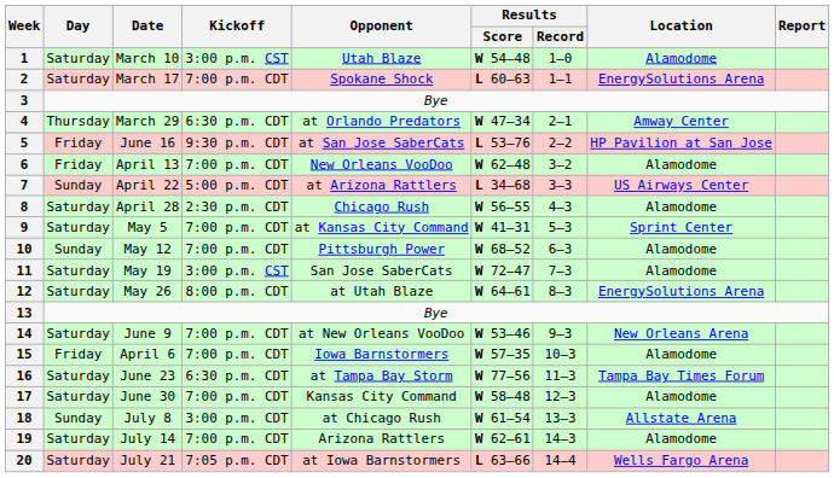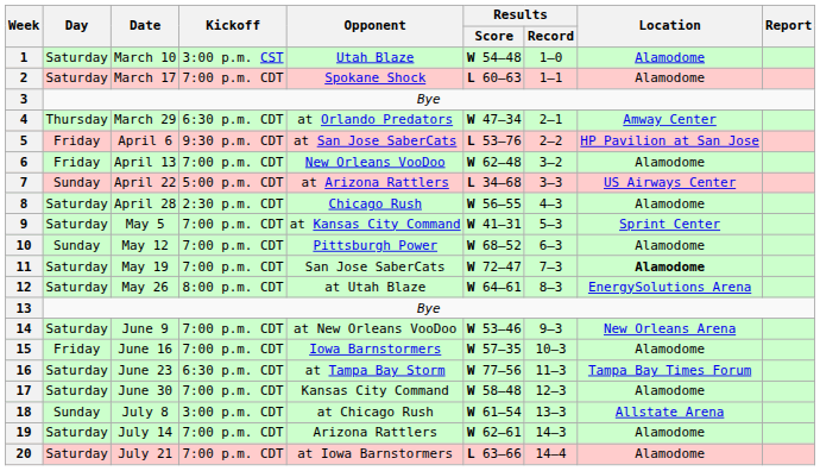 <table class="wikitable" style="font-size: 95%;">
 <tr>
 <th rowspan="2">Week</th>
 <th rowspan="2">Day</th>
 <th rowspan="2">Date</th>
 <th rowspan="2">Kickoff</th>
 <th rowspan="2">Opponent</th>
 <th colspan="2">Results</th>
 <th rowspan="2">Location</th>
 <th rowspan="2">Report</th>
 </tr>
 <tr>
 <th>Score</th>
 <th>Record</th>
 </tr>
 <tr style="background:#cfc">
 <th align="center">1</th>
 <td align="center">Saturday</td>
 <td align="center">March 10</td>
 <td align="center">3:00 p.m. <a href='#'>CST</a></td>
 <td align="center"><a href='#'>Utah Blaze</a></td>
 <td align="center"><strong>W</strong> 54–48</td>
 <td align="center">1–0</td>
 <td align="center"><a href='#'>Alamodome</a></td>
 <td align="center"></td>
 </tr>
 <tr style="background:#fcc">
 <th align="center">2</th>
 <td align="center">Saturday</td>
 <td align="center">March 17</td>
 <td align="center">7:00 p.m. CDT</td>
 <td align="center"><a href='#'>Spokane Shock</a></td>
 <td align="center"><strong>L</strong> 60–63</td>
 <td align="center">1–1</td>
-<td align="center"><a href='#'>EnergySolutions Arena</a></td>
+<td align="center">Alamodome</td>
 <td align="center"></td>
 </tr>
 <tr style=>
 <th align="center">3</th>
 <td colspan="9" align="center" valign="middle"><em>Bye</em></td>
 </tr>
 <tr style="background:#cfc">
 <th align="center">4</th>
 <td align="center">Thursday</td>
 <td align="center">March 29</td>
 <td align="center">6:30 p.m. CDT</td>
 <td align="center">at <a href='#'>Orlando Predators</a></td>
 <td align="center"><strong>W</strong> 47–34</td>
 <td align="center">2–1</td>
 <td align="center"><a href='#'>Amway Center</a></td>
 <td align="center"></td>
 </tr>
 <tr style="background:#fcc">
 <th align="center">5</th>
 <td align="center">Friday</td>
-<td align="center">June 16</td>
+<td align="center">April 6</td>
 <td align="center">9:30 p.m. CDT</td>
 <td align="center">at <a href='#'>San Jose SaberCats</a></td>
 <td align="center"><strong>L</strong> 53–76</td>
 <td align="center">2–2</td>
 <td align="center"><a href='#'>HP Pavilion at San Jose</a></td>
 <td align="center"></td>
 </tr>
 <tr style="background:#cfc">
 <th align="center">6</th>
 <td align="center">Friday</td>
 <td align="center">April 13</td>
 <td align="center">7:00 p.m. CDT</td>
 <td align="center"><a href='#'>New Orleans VooDoo</a></td>
 <td align="center"><strong>W</strong> 62–48</td>
 <td align="center">3–2</td>
 <td align="center">Alamodome</td>
 <td align="center"></td>
 </tr>
 <tr style="background:#fcc">
 <th align="center">7</th>
 <td align="center">Sunday</td>
 <td align="center">April 22</td>
 <td align="center">5:00 p.m. CDT</td>
 <td align="center">at <a href='#'>Arizona Rattlers</a></td>
 <td align="center"><strong>L</strong> 34–68</td>
 <td align="center">3–3</td>
 <td align="center"><a href='#'>US Airways Center</a></td>
 <td align="center"></td>
 </tr>
 <tr style="background:#cfc">
 <th align="center">8</th>
 <td align="center">Saturday</td>
 <td align="center">April 28</td>
 <td align="center">2:30 p.m. CDT</td>
 <td align="center"><a href='#'>Chicago Rush</a></td>
 <td align="center"><strong>W</strong> 56–55</td>
 <td align="center">4–3</td>
 <td align="center">Alamodome</td>
 <td align="center"></td>
 </tr>
 <tr style="background:#cfc">
 <th align="center">9</th>
 <td align="center">Saturday</td>
 <td align="center">May 5</td>
 <td align="center">7:00 p.m. CDT</td>
 <td align="center">at <a href='#'>Kansas City Command</a></td>
 <td align="center"><strong>W</strong> 41–31</td>
 <td align="center">5–3</td>
 <td align="center"><a href='#'>Sprint Center</a></td>
 <td align="center"></td>
 </tr>
 <tr style="background:#cfc">
 <th align="center">10</th>
 <td align="center">Sunday</td>
 <td align="center">May 12</td>
 <td align="center">7:00 p.m. CDT</td>
 <td align="center"><a href='#'>Pittsburgh Power</a></td>
 <td align="center"><strong>W</strong> 68–52</td>
 <td align="center">6–3</td>
 <td align="center">Alamodome</td>
 <td align="center"></td>
 </tr>
 <tr style="background:#cfc">
 <th align="center">11</th>
 <td align="center">Saturday</td>
 <td align="center">May 19</td>
-<td align="center">3:00 p.m. <a href='#'>CST</a></td>
+<td align="center">7:00 p.m. CDT</td>
 <td align="center">San Jose SaberCats</td>
 <td align="center"><strong>W</strong> 72–47</td>
 <td align="center">7–3</td>
-<td align="center">Alamodome</td>
+<td align="center"><strong>Alamodome</strong></td>
 <td align="center"></td>
 </tr>
 <tr style="background:#cfc">
 <th align="center">12</th>
 <td align="center">Saturday</td>
 <td align="center">May 26</td>
 <td align="center">8:00 p.m. CDT</td>
 <td align="center">at Utah Blaze</td>
 <td align="center"><strong>W</strong> 64–61</td>
 <td align="center">8–3</td>
 <td align="center"><a href='#'>EnergySolutions Arena</a></td>
 <td align="center"></td>
 </tr>
 <tr style=>
 <th align="center">13</th>
 <td colspan="9" align="center" valign="middle"><em>Bye</em></td>
 </tr>
 <tr style="background:#cfc">
 <th align="center">14</th>
 <td align="center">Saturday</td>
 <td align="center">June 9</td>
 <td align="center">7:00 p.m. CDT</td>
 <td align="center">at New Orleans VooDoo</td>
 <td align="center"><strong>W</strong> 53–46</td>
 <td align="center">9–3</td>
 <td align="center"><a href='#'>New Orleans Arena</a></td>
 <td align="center"></td>
 </tr>
 <tr style="background:#cfc">
 <th align="center">15</th>
 <td align="center">Friday</td>
-<td align="center">April 6</td>
+<td align="center">June 16</td>
 <td align="center">7:00 p.m. CDT</td>
 <td align="center"><a href='#'>Iowa Barnstormers</a></td>
 <td align="center"><strong>W</strong> 57–35</td>
 <td align="center">10–3</td>
 <td align="center">Alamodome</td>
 <td align="center"></td>
 </tr>
 <tr style="background:#cfc">
 <th align="center">16</th>
 <td align="center">Saturday</td>
 <td align="center">June 23</td>
 <td align="center">6:30 p.m. CDT</td>
 <td align="center">at <a href='#'>Tampa Bay Storm</a></td>
 <td align="center"><strong>W</strong> 77–56</td>
 <td align="center">11–3</td>
 <td align="center"><a href='#'>Tampa Bay Times Forum</a></td>
 <td align="center"></td>
 </tr>
 <tr style="background:#cfc">
 <th align="center">17</th>
 <td align="center">Saturday</td>
 <td align="center">June 30</td>
 <td align="center">7:00 p.m. CDT</td>
 <td align="center">Kansas City Command</td>
 <td align="center"><strong>W</strong> 58–48</td>
 <td align="center">12–3</td>
 <td align="center">Alamodome</td>
 <td align="center"></td>
 </tr>
 <tr style="background:#cfc">
 <th align="center">18</th>
 <td align="center">Sunday</td>
 <td align="center">July 8</td>
 <td align="center">3:00 p.m. CDT</td>
 <td align="center">at Chicago Rush</td>
 <td align="center"><strong>W</strong> 61–54</td>
 <td align="center">13–3</td>
 <td align="center"><a href='#'>Allstate Arena</a></td>
 <td align="center"></td>
 </tr>
 <tr style="background:#cfc">
 <th align="center">19</th>
 <td align="center">Saturday</td>
 <td align="center">July 14</td>
 <td align="center">7:00 p.m. CDT</td>
 <td align="center">Arizona Rattlers</td>
 <td align="center"><strong>W</strong> 62–61</td>
 <td align="center">14–3</td>
 <td align="center">Alamodome</td>
 <td align="center"></td>
 </tr>
 <tr style="background:#fcc">
 <th align="center">20</th>
 <td align="center">Saturday</td>
 <td align="center">July 21</td>
-<td align="center">7:05 p.m. CDT</td>
+<td align="center">7:00 p.m. CDT</td>
 <td align="center">at Iowa Barnstormers</td>
 <td align="center"><strong>L</strong> 63–66</td>
 <td align="center">14–4</td>
-<td align="center"><a href='#'>Wells Fargo Arena</a></td>
+<td align="center">Alamodome</td>
 <td align="center"></td>
 </tr>
 </table>
